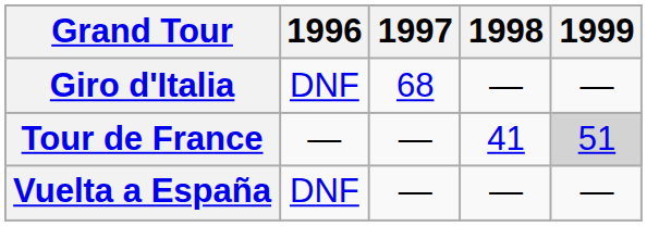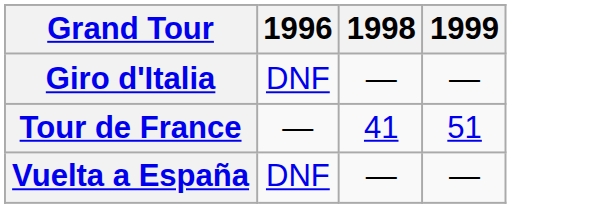 <table class="wikitable plainrowheaders">
 <tr>
 <th scope="col"><a href='#'>Grand Tour</a></th>
 <th scope="col">1996</th>
-<th scope="col">1997</th>
 <th scope="col">1998</th>
 <th scope="col">1999</th>
 </tr>
 <tr style="text-align:center;">
 <th scope="row"> <a href='#'>Giro d'Italia</a></th>
 <td style="text-align:center;"><a href='#'>DNF</a></td>
-<td style="text-align:center;"><a href='#'>68</a></td>
 <td>—</td>
 <td>—</td>
 </tr>
 <tr style="text-align:center;">
 <th scope="row"> <a href='#'>Tour de France</a></th>
 <td>—</td>
-<td>—</td>
 <td style="text-align:center;"><a href='#'>41</a></td>
-<td style="background: lightgrey; text-align:center;"><a href='#'>51</a></td>
+<td style="text-align:center;"><a href='#'>51</a></td>
 </tr>
 <tr style="text-align:center;">
 <th scope="row"> <a href='#'>Vuelta a España</a></th>
 <td style="text-align:center;"><a href='#'>DNF</a></td>
 <td>—</td>
 <td>—</td>
-<td>—</td>
 </tr>
 </table>
